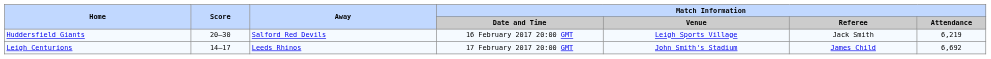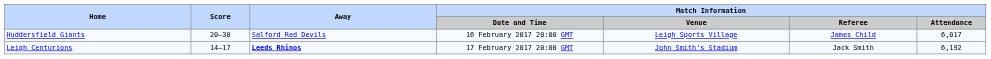 <table border=1 style="border-collapse:collapse; font-size:85%; text-align:center;" cellpadding=3 cellspacing=0 width=100%>
 <tr bgcolor=#C1D8FF>
 <th rowspan=2 width=19%>Home</th>
 <th rowspan=2 width=6%>Score</th>
 <th rowspan=2 width=19%>Away</th>
 <th colspan=6>Match Information</th>
 </tr>
 <tr bgcolor=#CCCCCC>
 <th width=17%>Date and Time</th>
 <th width=19%>Venue</th>
 <th width=13%>Referee</th>
 <th width=7%>Attendance</th>
 </tr>
 <tr bgcolor=#F5FAFF>
 <td align=left> <a href='#'>Huddersfield Giants</a></td>
 <td>20–30</td>
 <td align=left> <a href='#'>Salford Red Devils</a></td>
 <td>16 February 2017 20:00 <a href='#'>GMT</a></td>
 <td><a href='#'>Leigh Sports Village</a></td>
-<td>Jack Smith</td>
-<td>6,219</td>
+<td><a href='#'>James Child</a></td>
+<td>6,017</td>
 </tr>
 <tr bgcolor=#F5FAFF>
 <td align=left> <a href='#'>Leigh Centurions</a></td>
 <td>14–17</td>
-<td align=left> <a href='#'>Leeds Rhinos</a></td>
+<td align=left><strong> <a href='#'>Leeds Rhinos</a></strong></td>
 <td>17 February 2017 20:00 <a href='#'>GMT</a></td>
 <td><a href='#'>John Smith's Stadium</a></td>
-<td><a href='#'>James Child</a></td>
-<td>6,692</td>
+<td>Jack Smith</td>
+<td>6,192</td>
 </tr>
 </table>
